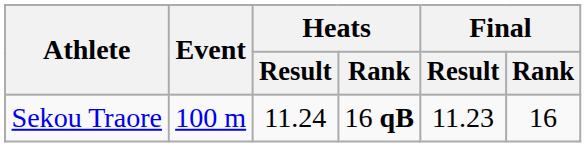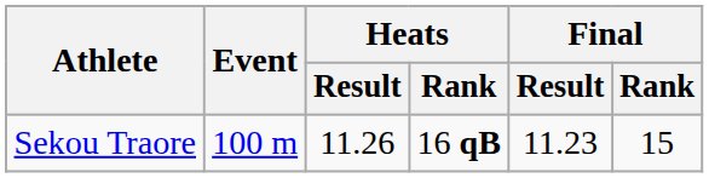 <table class="wikitable" style="font-size:90%">
 <tr>
 <th rowspan=2>Athlete</th>
 <th rowspan=2>Event</th>
 <th colspan=2>Heats</th>
 <th colspan=2>Final</th>
 </tr>
 <tr style="font-size:95%">
 <th>Result</th>
 <th>Rank</th>
 <th>Result</th>
 <th>Rank</th>
 </tr>
 <tr align=center>
 <td align=left><a href='#'>Sekou Traore</a></td>
 <td align=left><a href='#'>100 m</a></td>
-<td>11.24</td>
+<td>11.26</td>
 <td>16 <strong>qB</strong></td>
 <td>11.23</td>
-<td>16</td>
+<td>15</td>
 </tr>
 </table>
